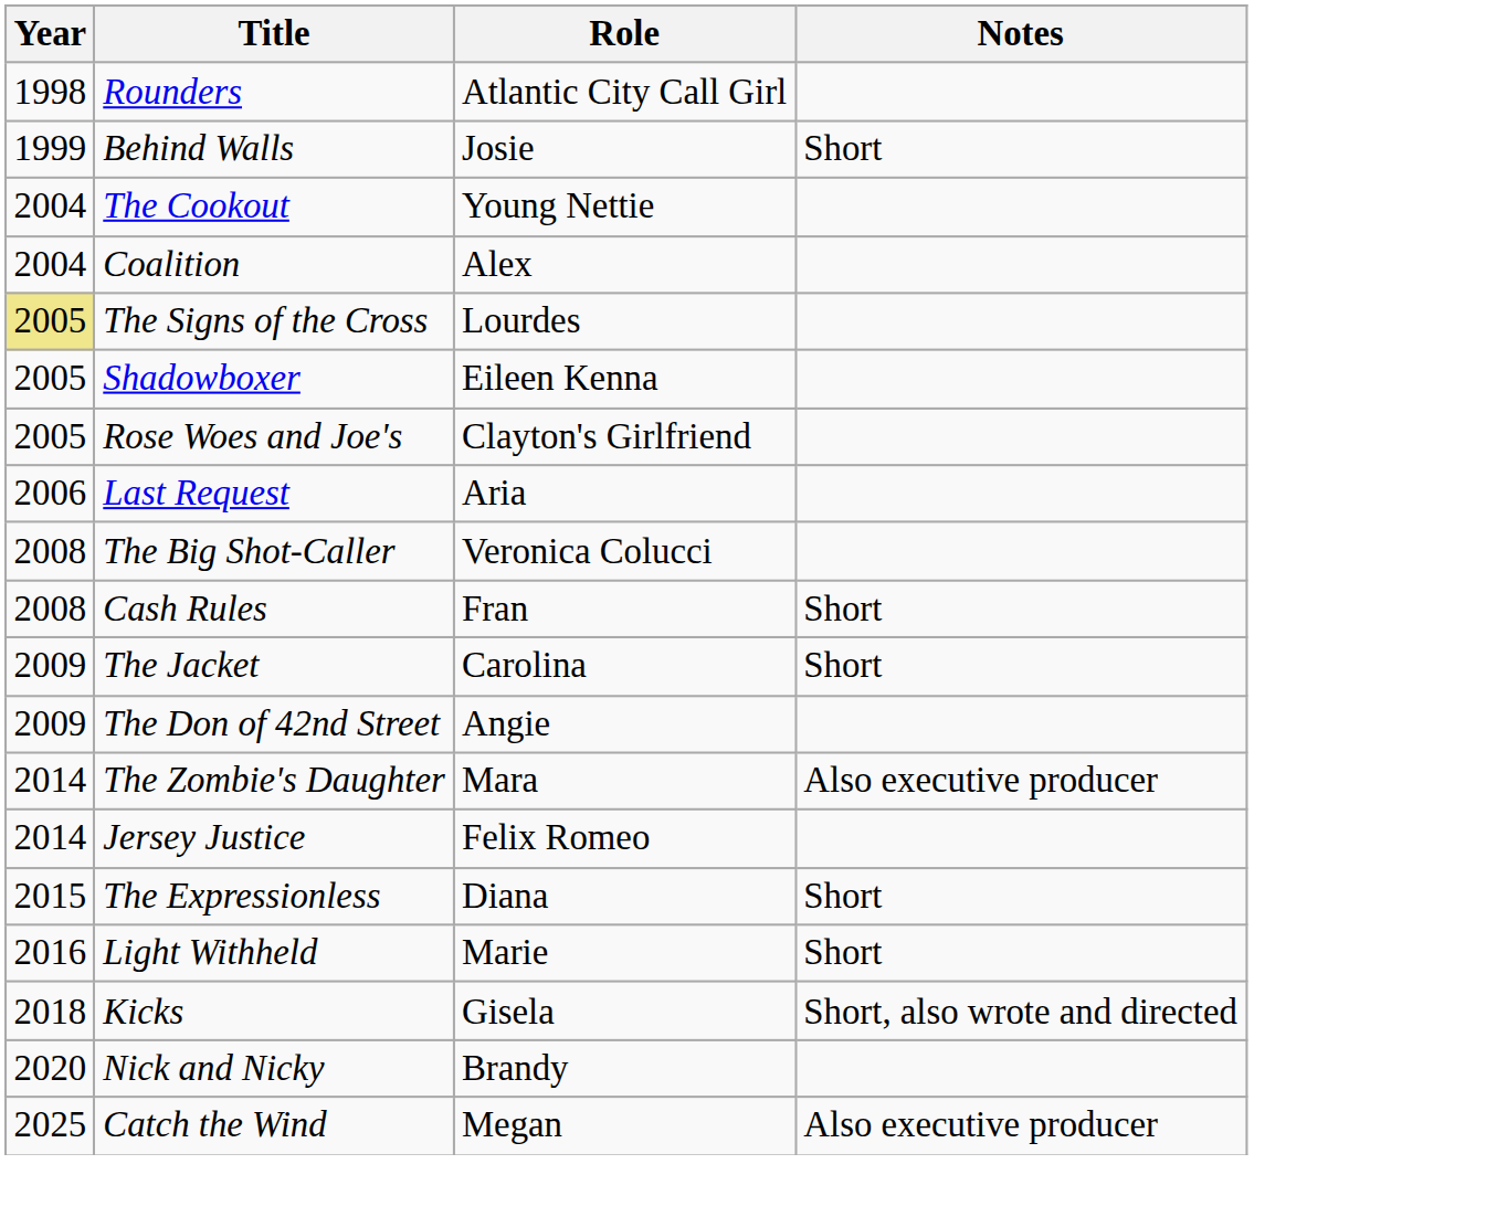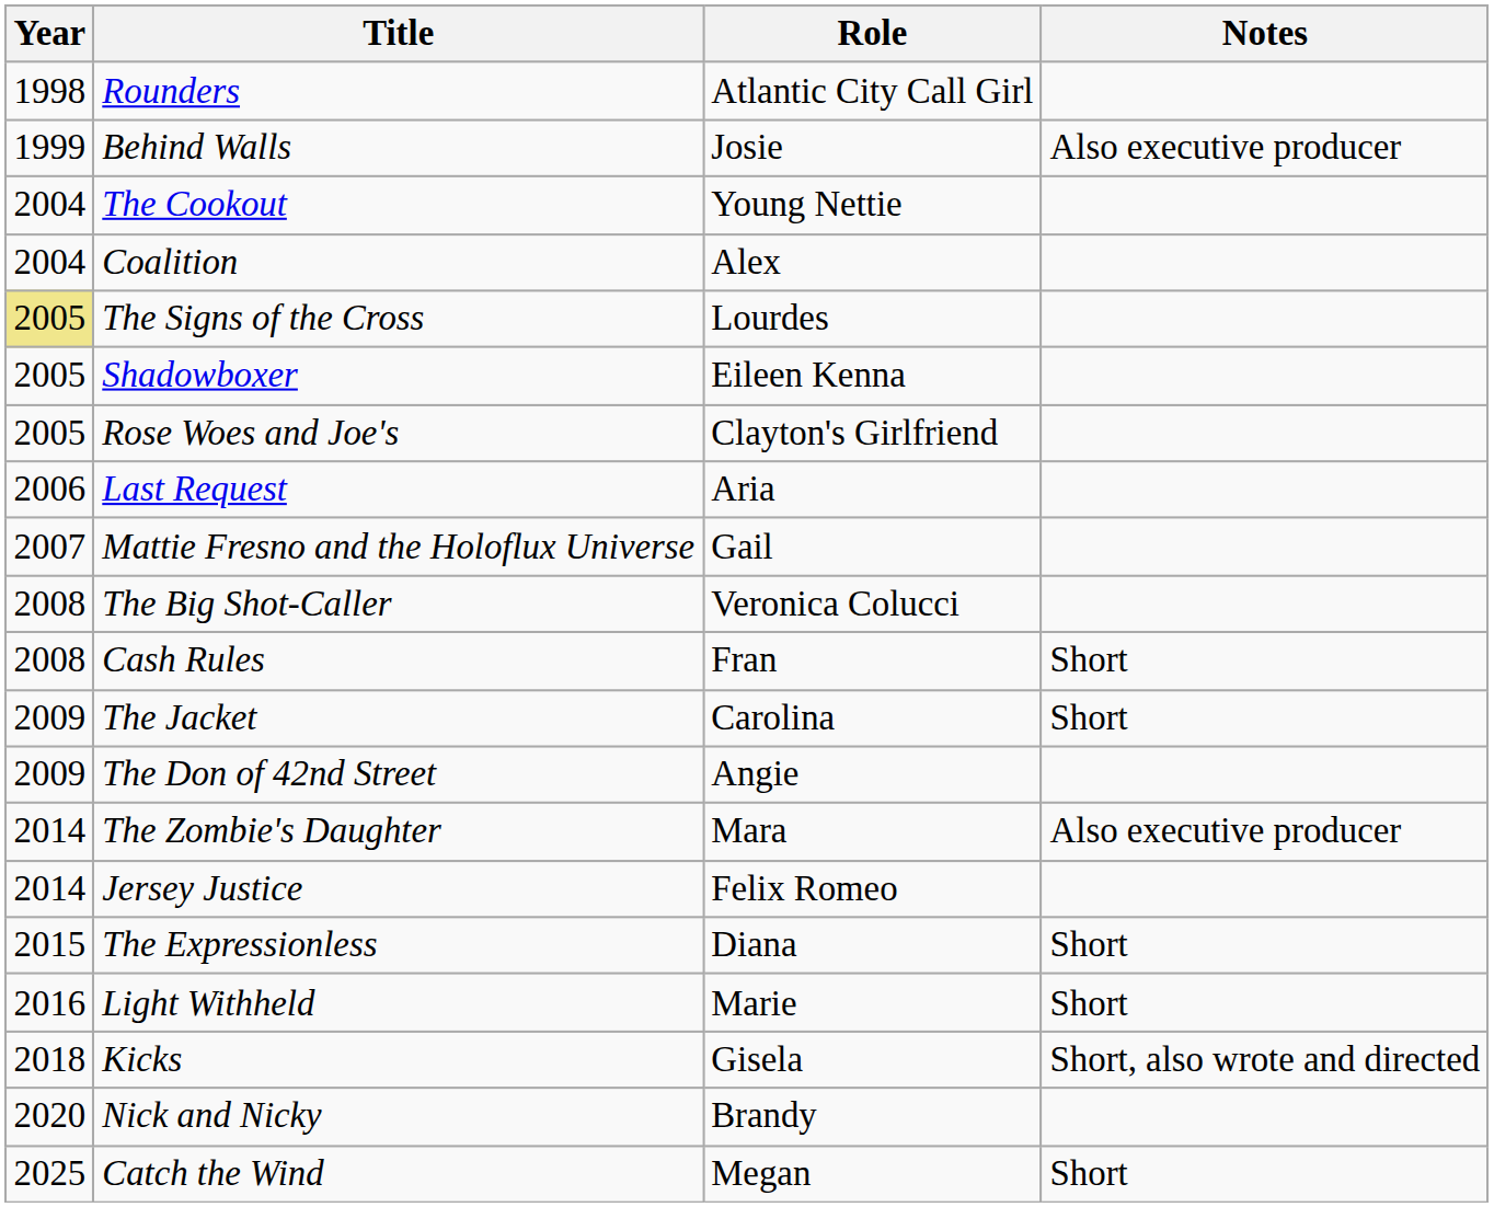 <table class="wikitable sortable">
 <tr>
 <th>Year</th>
 <th>Title</th>
 <th>Role</th>
 <th class="unsortable">Notes</th>
 </tr>
 <tr>
 <td>1998</td>
 <td><em><a href='#'>Rounders</a></em></td>
 <td>Atlantic City Call Girl</td>
 <td></td>
 </tr>
 <tr>
 <td>1999</td>
 <td><em>Behind Walls</em></td>
 <td>Josie</td>
-<td>Short</td>
+<td>Also executive producer</td>
 </tr>
 <tr>
 <td>2004</td>
 <td><em><a href='#'>The Cookout</a></em></td>
 <td>Young Nettie</td>
 <td></td>
 </tr>
 <tr>
 <td>2004</td>
 <td><em>Coalition</em></td>
 <td>Alex</td>
 <td></td>
 </tr>
 <tr>
 <td style="background: khaki;">2005</td>
 <td><em>The Signs of the Cross</em></td>
 <td>Lourdes</td>
 <td></td>
 </tr>
 <tr>
 <td>2005</td>
 <td><em><a href='#'>Shadowboxer</a></em></td>
 <td>Eileen Kenna</td>
 <td></td>
 </tr>
 <tr>
 <td>2005</td>
 <td><em>Rose Woes and Joe's</em></td>
 <td>Clayton's Girlfriend</td>
 <td></td>
 </tr>
 <tr>
 <td>2006</td>
 <td><em><a href='#'>Last Request</a></em></td>
 <td>Aria</td>
+<td></td>
+</tr>
+<tr>
+<td>2007</td>
+<td><em>Mattie Fresno and the Holoflux Universe</em></td>
+<td>Gail</td>
 <td></td>
 </tr>
 <tr>
 <td>2008</td>
 <td><em>The Big Shot-Caller</em></td>
 <td>Veronica Colucci</td>
 <td></td>
 </tr>
 <tr>
 <td>2008</td>
 <td><em>Cash Rules</em></td>
 <td>Fran</td>
 <td>Short</td>
 </tr>
 <tr>
 <td>2009</td>
 <td><em>The Jacket</em></td>
 <td>Carolina</td>
 <td>Short</td>
 </tr>
 <tr>
 <td>2009</td>
 <td><em>The Don of 42nd Street</em></td>
 <td>Angie</td>
 <td></td>
 </tr>
 <tr>
 <td>2014</td>
 <td><em>The Zombie's Daughter</em></td>
 <td>Mara</td>
 <td>Also executive producer</td>
 </tr>
 <tr>
 <td>2014</td>
 <td><em>Jersey Justice</em></td>
 <td>Felix Romeo</td>
 <td></td>
 </tr>
 <tr>
 <td>2015</td>
 <td><em>The Expressionless</em></td>
 <td>Diana</td>
 <td>Short</td>
 </tr>
 <tr>
 <td>2016</td>
 <td><em>Light Withheld</em></td>
 <td>Marie</td>
 <td>Short</td>
 </tr>
 <tr>
 <td>2018</td>
 <td><em>Kicks</em></td>
 <td>Gisela</td>
 <td>Short, also wrote and directed</td>
 </tr>
 <tr>
 <td>2020</td>
 <td><em>Nick and Nicky</em></td>
 <td>Brandy</td>
 <td></td>
 </tr>
 <tr>
 <td>2025</td>
 <td><em>Catch the Wind</em></td>
 <td>Megan</td>
-<td>Also executive producer</td>
+<td>Short</td>
 </tr>
 </table>
